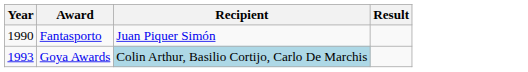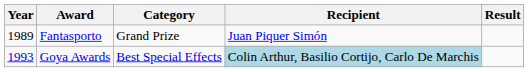 <table class="wikitable">
 <tr>
 <th>Year</th>
 <th>Award</th>
+<th>Category</th>
 <th>Recipient</th>
 <th>Result</th>
 </tr>
 <tr>
-<td>1990</td>
+<td>1989</td>
 <td><a href='#'>Fantasporto</a></td>
+<td>Grand Prize</td>
 <td><a href='#'>Juan Piquer Simón</a></td>
 <td></td>
 </tr>
 <tr>
 <td><a href='#'>1993</a></td>
 <td><a href='#'>Goya Awards</a></td>
+<td><a href='#'>Best Special Effects</a></td>
 <td style="background: lightblue;">Colin Arthur, Basilio Cortijo, Carlo De Marchis</td>
 <td></td>
 </tr>
 </table>
